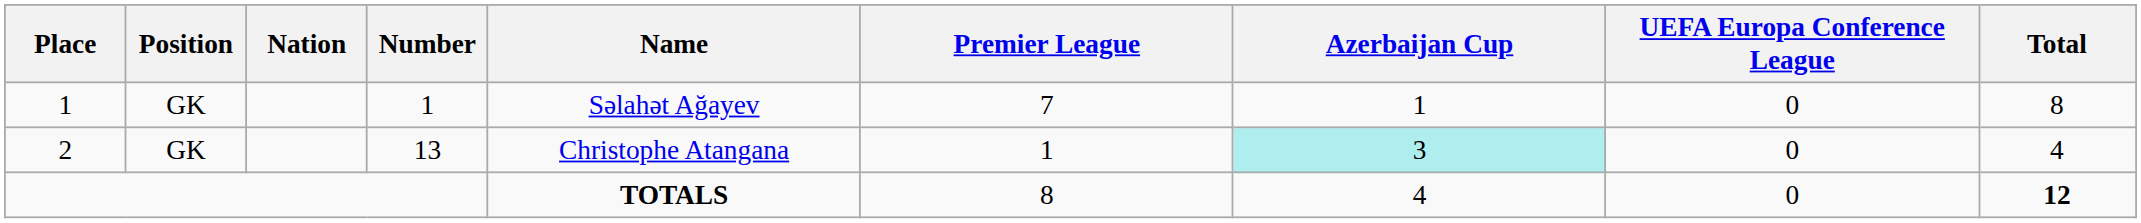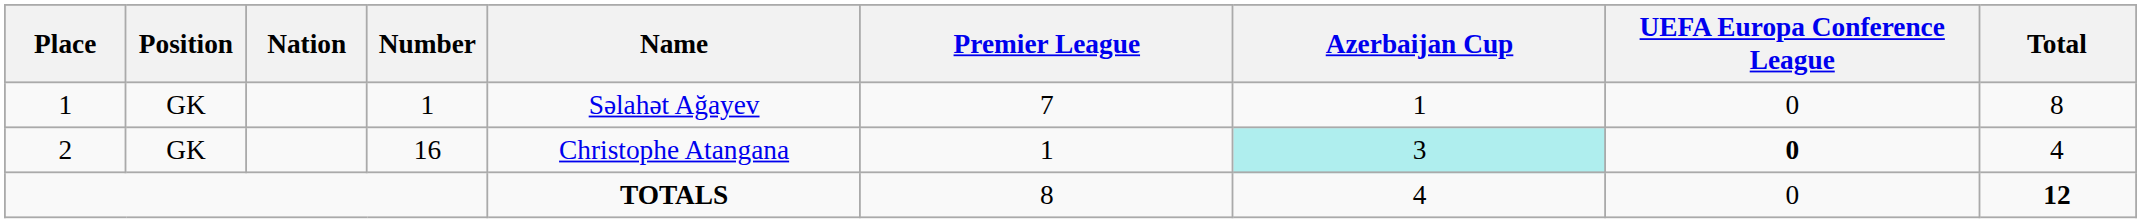 <table class="wikitable" style="font-size: 95%; text-align: center;">
 <tr>
 <th width=60>Place</th>
 <th width=60>Position</th>
 <th width=60>Nation</th>
 <th width=60>Number</th>
 <th width=200>Name</th>
 <th width=200><a href='#'>Premier League</a></th>
 <th width=200><a href='#'>Azerbaijan Cup</a></th>
 <th width=200><a href='#'>UEFA Europa Conference League</a></th>
 <th width=80><strong>Total</strong></th>
 </tr>
 <tr>
 <td>1</td>
 <td>GK</td>
 <td></td>
 <td>1</td>
 <td><a href='#'>Səlahət Ağayev</a></td>
 <td>7</td>
 <td>1</td>
 <td>0</td>
 <td>8</td>
 </tr>
 <tr>
 <td>2</td>
 <td>GK</td>
 <td></td>
-<td>13</td>
+<td>16</td>
 <td><a href='#'>Christophe Atangana</a></td>
 <td>1</td>
 <td style="background: paleturquoise;">3</td>
-<td>0</td>
+<td><strong>0</strong></td>
 <td>4</td>
 </tr>
 <tr>
 <td colspan="4"></td>
 <td><strong>TOTALS</strong></td>
 <td>8</td>
 <td>4</td>
 <td>0</td>
 <td><strong>12</strong></td>
 </tr>
 </table>
